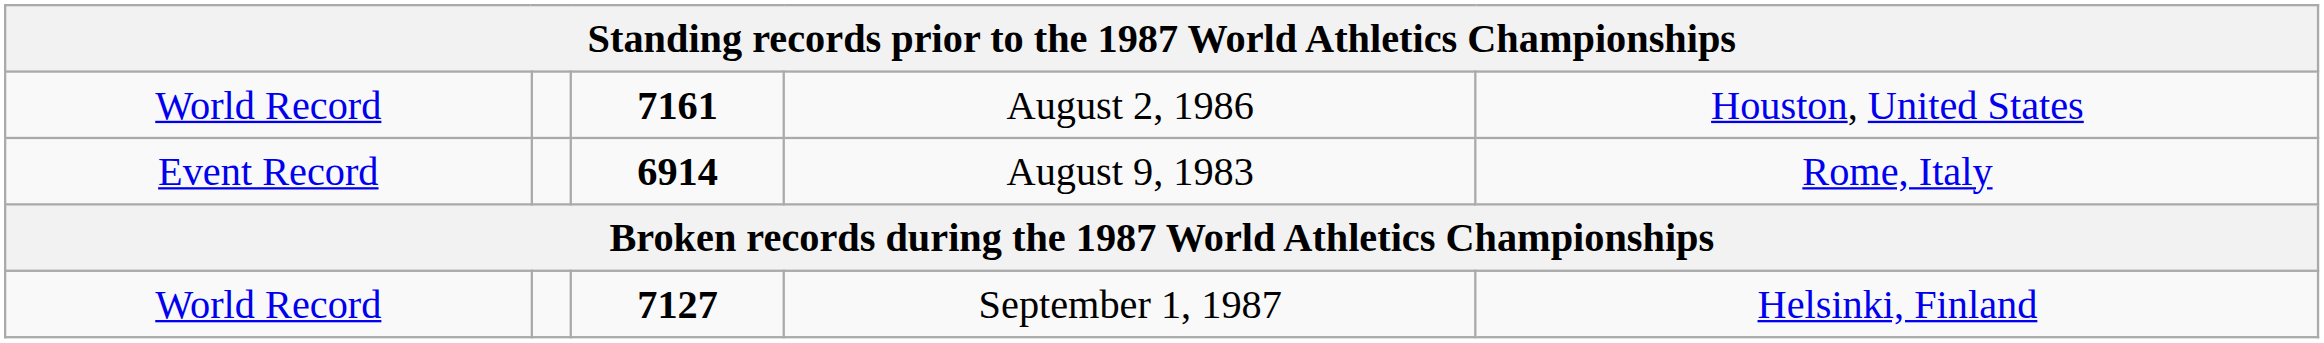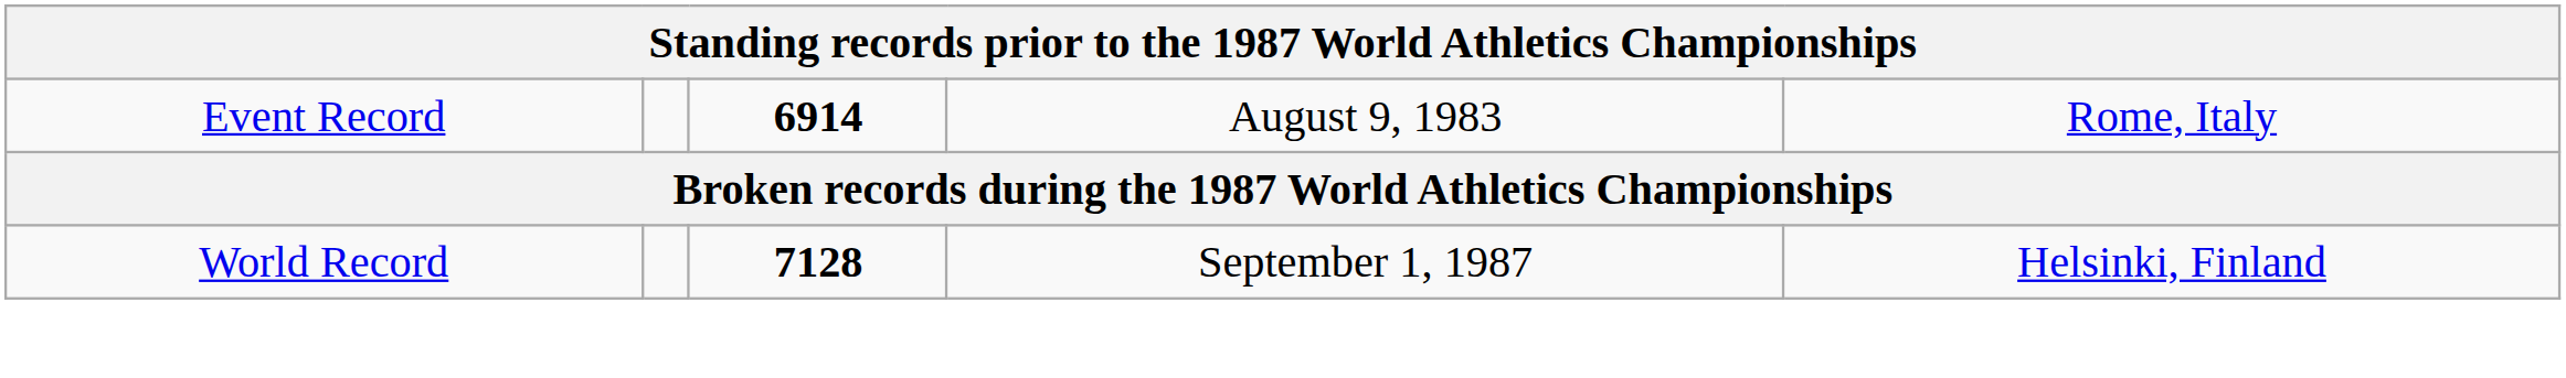 <table class="wikitable" style=" text-align:center; font-size:110%;" width="80%">
 <tr>
 <th colspan="5">Standing records prior to the 1987 World Athletics Championships</th>
-</tr>
-<tr>
-<td><a href='#'>World Record</a></td>
-<td></td>
-<td><strong>7161</strong></td>
-<td>August 2, 1986</td>
-<td> <a href='#'>Houston</a>, <a href='#'>United States</a></td>
 </tr>
 <tr>
 <td><a href='#'>Event Record</a></td>
 <td></td>
 <td><strong>6914</strong></td>
 <td>August 9, 1983</td>
 <td> <a href='#'>Rome, Italy</a></td>
 </tr>
 <tr>
 <th colspan="5">Broken records during the 1987 World Athletics Championships</th>
 </tr>
 <tr>
 <td><a href='#'>World Record</a></td>
 <td></td>
-<td><strong>7127</strong></td>
+<td><strong>7128</strong></td>
 <td>September 1, 1987</td>
 <td> <a href='#'>Helsinki, Finland</a></td>
 </tr>
 </table>
